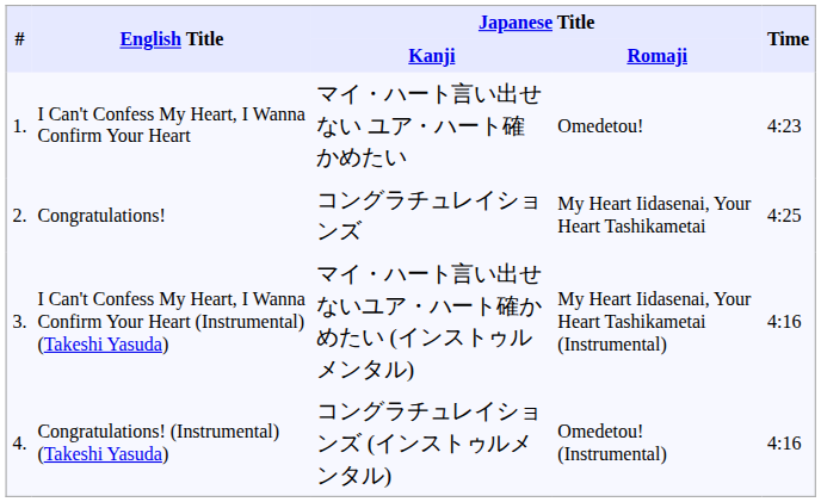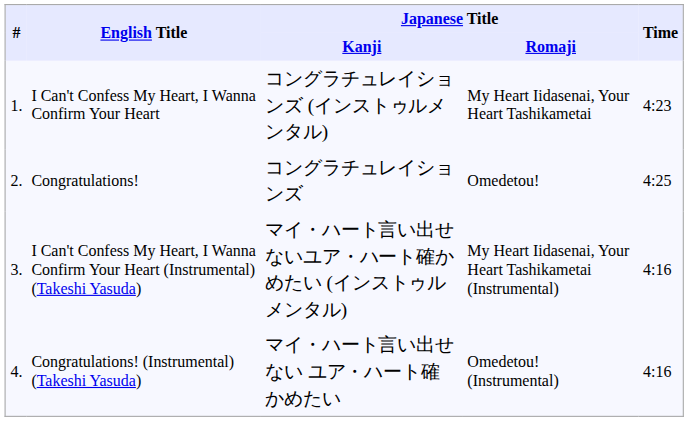 <table border="0" cellpadding="4" cellspacing="0"  style="border:1px #aaa solid; border-collapse:collapse; padding:0.2em; margin:0 1em 1em; background:#f7f8ff; font-size:0.9em; width:98%;">
 <tr style="vertical-align:middle; background:#e6e9ff;">
 <th rowspan="2">#</th>
 <th rowspan="2"><a href='#'>English</a> Title</th>
 <th colspan="2"><a href='#'>Japanese</a> Title</th>
 <th rowspan="2">Time</th>
 </tr>
 <tr style="background:#e6e9ff;">
 <th><a href='#'>Kanji</a></th>
 <th><a href='#'>Romaji</a></th>
 </tr>
 <tr>
 <td>1.</td>
 <td>I Can't Confess My Heart, I Wanna Confirm Your Heart</td>
-<td style="font-size: 120%;">マイ・ハート言い出せない ユア・ハート確かめたい</td>
-<td>Omedetou!</td>
+<td style="font-size: 120%;">コングラチュレイションズ (インストゥルメンタル)</td>
+<td>My Heart Iidasenai, Your Heart Tashikametai</td>
 <td>4:23</td>
 </tr>
 <tr>
 <td>2.</td>
 <td>Congratulations!</td>
 <td style="font-size: 120%;">コングラチュレイションズ</td>
-<td>My Heart Iidasenai, Your Heart Tashikametai</td>
+<td>Omedetou!</td>
 <td>4:25</td>
 </tr>
 <tr>
 <td>3.</td>
 <td>I Can't Confess My Heart, I Wanna Confirm Your Heart (Instrumental) (<a href='#'>Takeshi Yasuda</a>)</td>
 <td style="font-size: 120%;">マイ・ハート言い出せないユア・ハート確かめたい (インストゥルメンタル)</td>
 <td>My Heart Iidasenai, Your Heart Tashikametai (Instrumental)</td>
 <td>4:16</td>
 </tr>
 <tr>
 <td>4.</td>
 <td>Congratulations! (Instrumental) (<a href='#'>Takeshi Yasuda</a>)</td>
-<td style="font-size: 120%;">コングラチュレイションズ (インストゥルメンタル)</td>
+<td style="font-size: 120%;">マイ・ハート言い出せない ユア・ハート確かめたい</td>
 <td>Omedetou! (Instrumental)</td>
 <td>4:16</td>
 </tr>
 </table>
